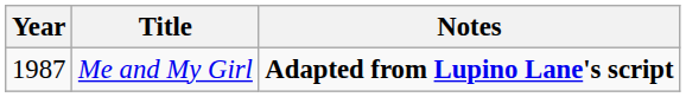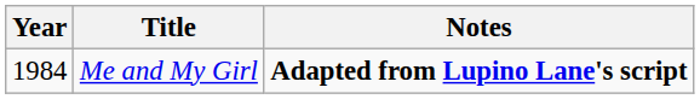 <table class="wikitable">
 <tr align="center">
 <th>Year</th>
 <th>Title</th>
 <th>Notes</th>
 </tr>
 <tr>
-<td>1987</td>
+<td>1984</td>
 <td><em><a href='#'>Me and My Girl</a></em></td>
 <td><strong>Adapted from <a href='#'>Lupino Lane</a>'s script</strong></td>
 </tr>
 </table>
